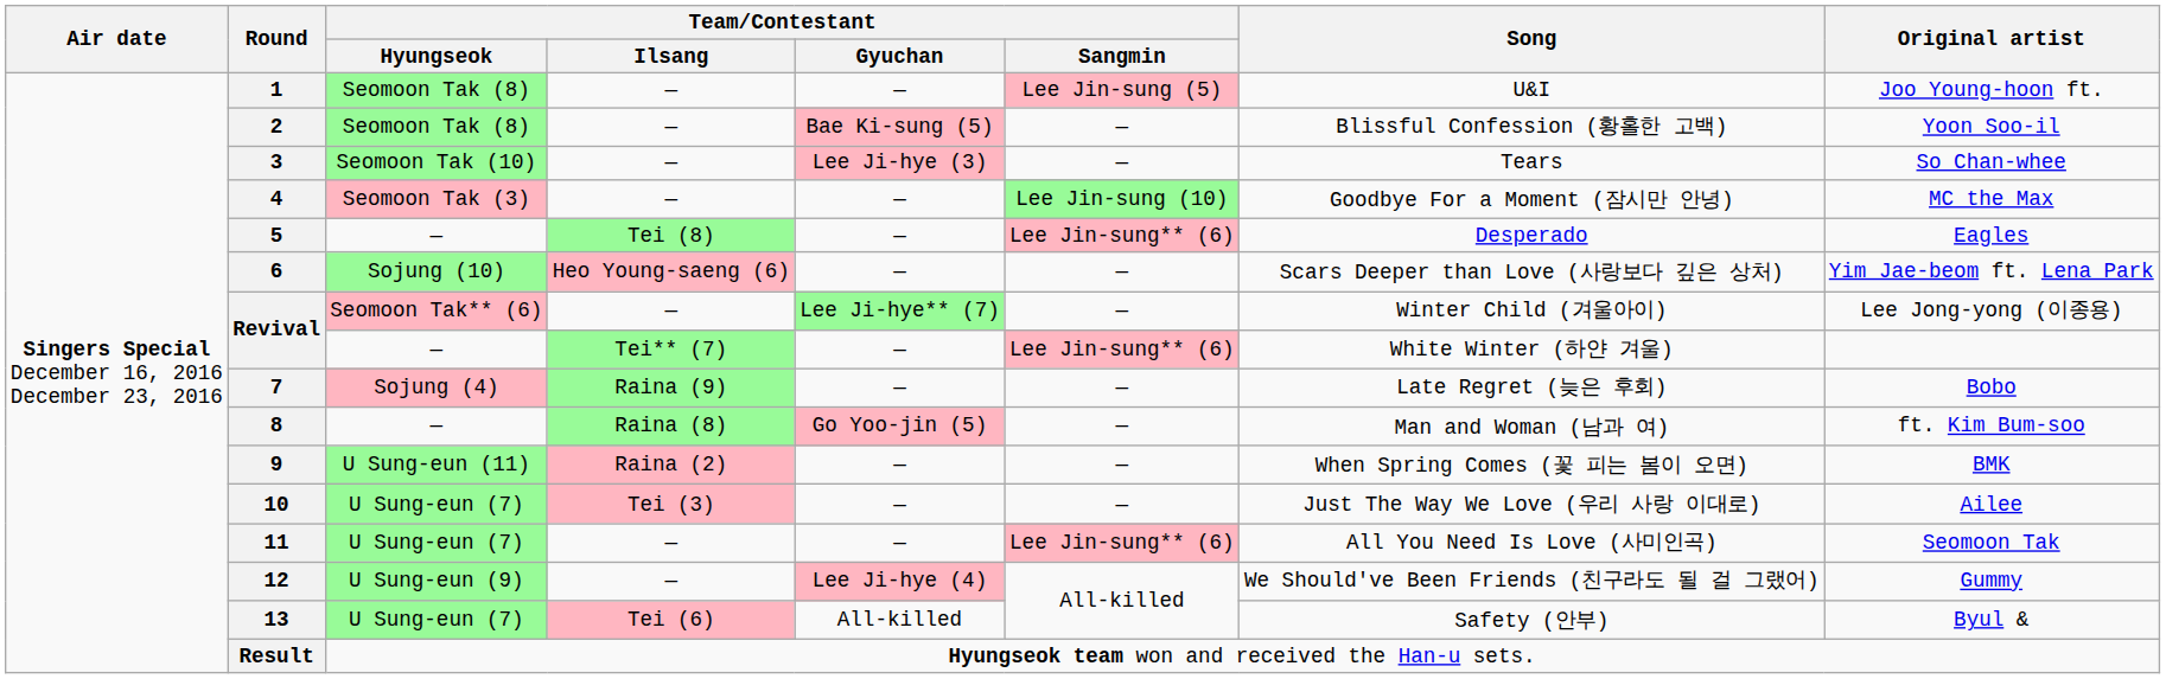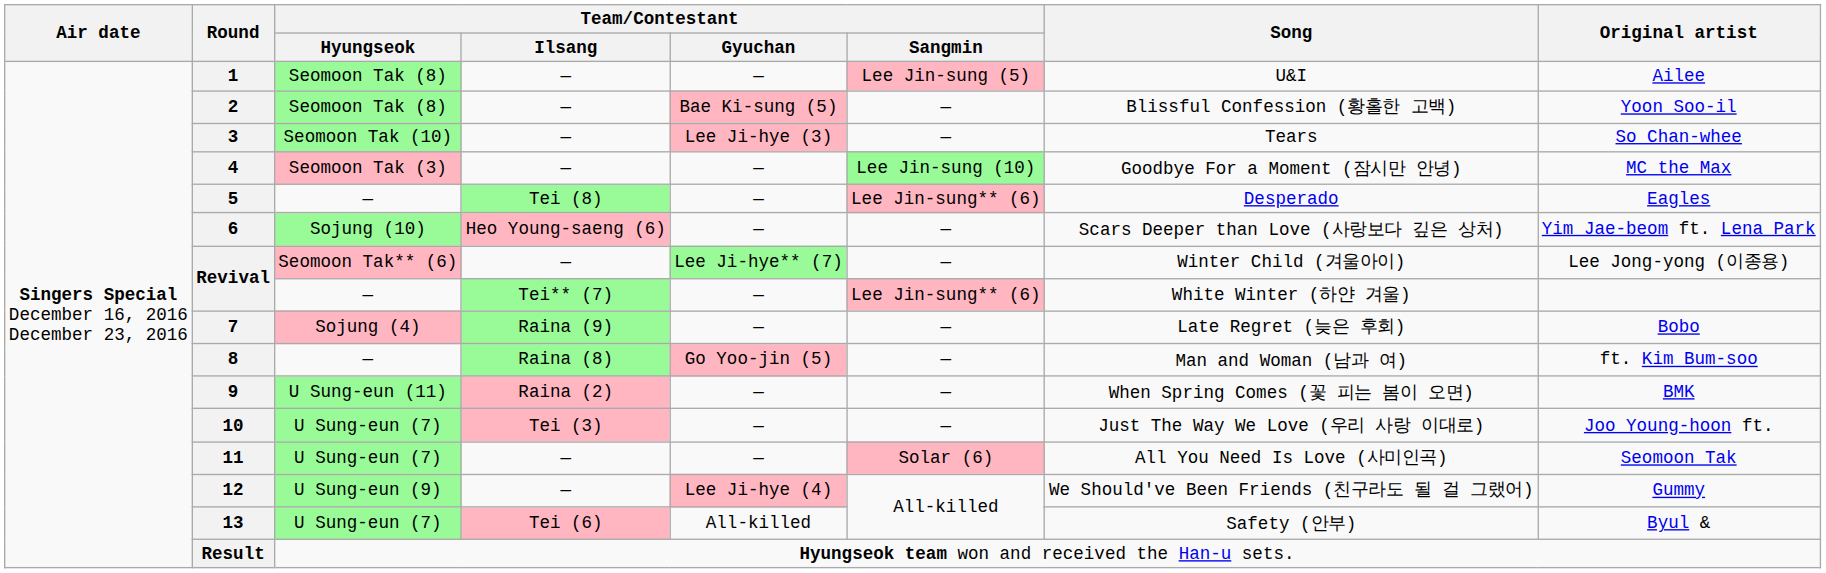 <table class="wikitable" style="text-align:center;">
 <tr>
 <th rowspan=2>Air date</th>
 <th rowspan=2>Round</th>
 <th colspan=4>Team/Contestant</th>
 <th rowspan=2>Song</th>
 <th rowspan=2>Original artist</th>
 </tr>
 <tr>
 <th>Hyungseok</th>
 <th>Ilsang</th>
 <th>Gyuchan</th>
 <th>Sangmin</th>
 </tr>
 <tr>
 <td rowspan=16><strong>Singers Special</strong><br>December 16, 2016<br>December 23, 2016</td>
 <th>1</th>
 <td bgcolor=palegreen>Seomoon Tak (8)</td>
 <td>—</td>
 <td>—</td>
 <td bgcolor=lightpink>Lee Jin-sung (5)</td>
 <td>U&I</td>
-<td><a href='#'>Joo Young-hoon</a> ft. </td>
+<td><a href='#'>Ailee</a></td>
 </tr>
 <tr>
 <th>2</th>
 <td bgcolor=palegreen>Seomoon Tak (8)</td>
 <td>—</td>
 <td bgcolor=lightpink>Bae Ki-sung (5)</td>
 <td>—</td>
 <td>Blissful Confession (황홀한 고백)</td>
 <td><a href='#'>Yoon Soo-il</a></td>
 </tr>
 <tr>
 <th>3</th>
 <td bgcolor=palegreen>Seomoon Tak (10)</td>
 <td>—</td>
 <td bgcolor=lightpink>Lee Ji-hye (3)</td>
 <td>—</td>
 <td>Tears</td>
 <td><a href='#'>So Chan-whee</a></td>
 </tr>
 <tr>
 <th>4</th>
 <td bgcolor=lightpink>Seomoon Tak (3)</td>
 <td>—</td>
 <td>—</td>
 <td bgcolor=palegreen>Lee Jin-sung (10)</td>
 <td>Goodbye For a Moment (잠시만 안녕)</td>
 <td><a href='#'>MC the Max</a></td>
 </tr>
 <tr>
 <th>5</th>
 <td>—</td>
 <td bgcolor=palegreen>Tei (8)</td>
 <td>—</td>
 <td bgcolor=lightpink>Lee Jin-sung** (6)</td>
 <td><a href='#'>Desperado</a></td>
 <td><a href='#'>Eagles</a></td>
 </tr>
 <tr>
 <th>6</th>
 <td bgcolor=palegreen>Sojung (10)</td>
 <td bgcolor=lightpink>Heo Young-saeng (6)</td>
 <td>—</td>
 <td>—</td>
 <td>Scars Deeper than Love (사랑보다 깊은 상처)</td>
 <td><a href='#'>Yim Jae-beom</a> ft. <a href='#'>Lena Park</a></td>
 </tr>
 <tr>
 <th rowspan=2>Revival</th>
 <td bgcolor=lightpink>Seomoon Tak** (6)</td>
 <td>—</td>
 <td bgcolor=palegreen>Lee Ji-hye** (7)</td>
 <td>—</td>
 <td>Winter Child (겨울아이)</td>
 <td>Lee Jong-yong (이종용)</td>
 </tr>
 <tr>
 <td>—</td>
 <td bgcolor=palegreen>Tei** (7)</td>
 <td>—</td>
 <td bgcolor=lightpink>Lee Jin-sung** (6)</td>
 <td>White Winter (하얀 겨울)</td>
 <td></td>
 </tr>
 <tr>
 <th>7</th>
 <td bgcolor=lightpink>Sojung (4)</td>
 <td bgcolor=palegreen>Raina (9)</td>
 <td>—</td>
 <td>—</td>
 <td>Late Regret (늦은 후회)</td>
 <td><a href='#'>Bobo</a></td>
 </tr>
 <tr>
 <th>8</th>
 <td>—</td>
 <td bgcolor=palegreen>Raina (8)</td>
 <td bgcolor=lightpink>Go Yoo-jin (5)</td>
 <td>—</td>
 <td>Man and Woman (남과 여)</td>
 <td> ft. <a href='#'>Kim Bum-soo</a></td>
 </tr>
 <tr>
 <th>9</th>
 <td bgcolor=palegreen>U Sung-eun (11)</td>
 <td bgcolor=lightpink>Raina (2)</td>
 <td>—</td>
 <td>—</td>
 <td>When Spring Comes (꽃 피는 봄이 오면)</td>
 <td><a href='#'>BMK</a></td>
 </tr>
 <tr>
 <th>10</th>
 <td bgcolor=palegreen>U Sung-eun (7)</td>
 <td bgcolor=lightpink>Tei (3)</td>
 <td>—</td>
 <td>—</td>
 <td>Just The Way We Love (우리 사랑 이대로)</td>
-<td><a href='#'>Ailee</a></td>
+<td><a href='#'>Joo Young-hoon</a> ft. </td>
 </tr>
 <tr>
 <th>11</th>
 <td bgcolor=palegreen>U Sung-eun (7)</td>
 <td>—</td>
 <td>—</td>
-<td bgcolor=lightpink>Lee Jin-sung** (6)</td>
+<td bgcolor=lightpink>Solar (6)</td>
 <td>All You Need Is Love (사미인곡)</td>
 <td><a href='#'>Seomoon Tak</a></td>
 </tr>
 <tr>
 <th>12</th>
 <td bgcolor=palegreen>U Sung-eun (9)</td>
 <td>—</td>
 <td bgcolor=lightpink>Lee Ji-hye (4)</td>
 <td rowspan=2>All-killed</td>
 <td>We Should've Been Friends (친구라도 될 걸 그랬어)</td>
 <td><a href='#'>Gummy</a></td>
 </tr>
 <tr>
 <th>13</th>
 <td bgcolor=palegreen>U Sung-eun (7)</td>
 <td bgcolor=lightpink>Tei (6)</td>
 <td>All-killed</td>
 <td>Safety (안부)</td>
 <td><a href='#'>Byul</a> & </td>
 </tr>
 <tr>
 <th>Result</th>
 <td colspan=6><strong>Hyungseok team</strong> won and received the <a href='#'>Han-u</a> sets.</td>
 </tr>
 </table>
